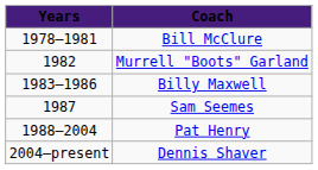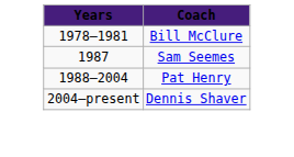 <table style="margin: 1em auto 1em auto" class="wikitable sortable">
 <tr>
 <th style="background:#461d7c;" align="center"><span>Years</span></th>
 <th style="background:#461d7c;" align="center"><span>Coach</span></th>
 </tr>
 <tr style="text-align:center;">
 <td>1978–1981</td>
 <td><a href='#'>Bill McClure</a></td>
-</tr>
-<tr style="text-align:center;">
-<td>1982</td>
-<td><a href='#'>Murrell "Boots" Garland</a></td>
-</tr>
-<tr style="text-align:center;">
-<td>1983–1986</td>
-<td><a href='#'>Billy Maxwell</a></td>
 </tr>
 <tr style="text-align:center;">
 <td>1987</td>
 <td><a href='#'>Sam Seemes</a></td>
 </tr>
 <tr style="text-align:center;">
 <td>1988–2004</td>
 <td><a href='#'>Pat Henry</a></td>
 </tr>
 <tr style="text-align:center;">
 <td>2004–present</td>
 <td><a href='#'>Dennis Shaver</a></td>
 </tr>
 </table>
